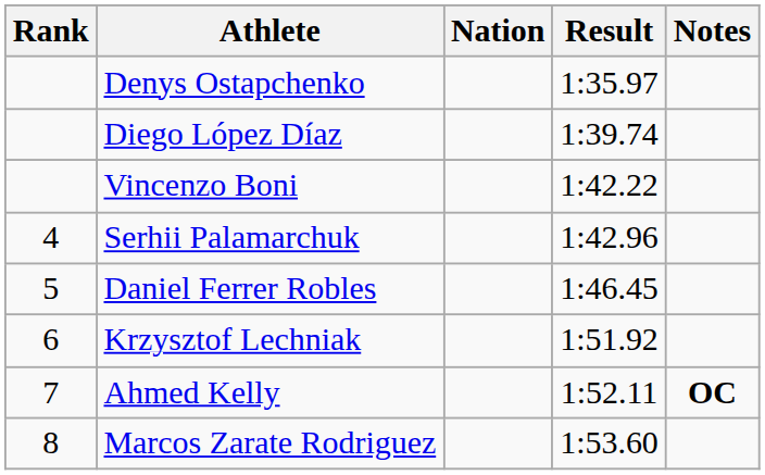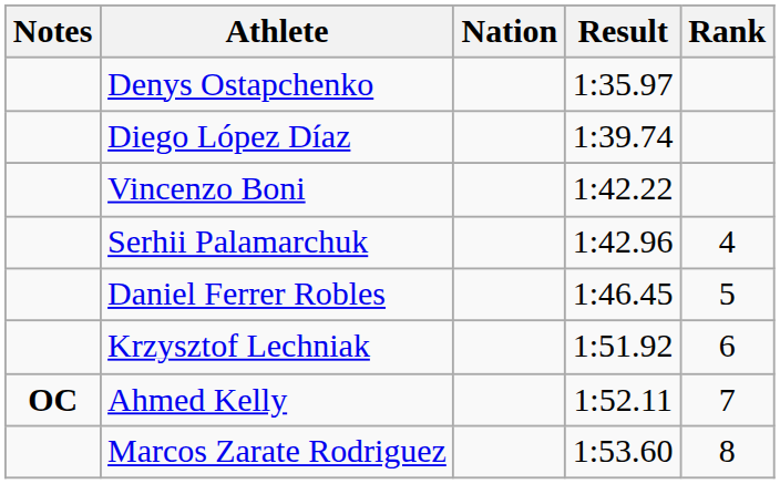 <table class="wikitable sortable" style="text-align:center">
 <tr>
-<th>Rank</th>
+<th>Notes</th>
 <th>Athlete</th>
 <th>Nation</th>
 <th>Result</th>
-<th>Notes</th>
+<th>Rank</th>
 </tr>
 <tr>
 <td></td>
 <td align="left"><a href='#'>Denys Ostapchenko</a></td>
 <td align="left"></td>
 <td>1:35.97</td>
 <td></td>
 </tr>
 <tr>
 <td></td>
 <td align="left"><a href='#'>Diego López Díaz</a></td>
 <td align="left"></td>
 <td>1:39.74</td>
 <td></td>
 </tr>
 <tr>
 <td></td>
 <td align="left"><a href='#'>Vincenzo Boni</a></td>
 <td align="left"></td>
 <td>1:42.22</td>
 <td></td>
 </tr>
 <tr>
-<td>4</td>
+<td></td>
 <td align="left"><a href='#'>Serhii Palamarchuk</a></td>
 <td align="left"></td>
 <td>1:42.96</td>
-<td></td>
+<td>4</td>
 </tr>
 <tr>
-<td>5</td>
+<td></td>
 <td align="left"><a href='#'>Daniel Ferrer Robles</a></td>
 <td align="left"></td>
 <td>1:46.45</td>
-<td></td>
+<td>5</td>
 </tr>
 <tr>
-<td>6</td>
+<td></td>
 <td align="left"><a href='#'>Krzysztof Lechniak</a></td>
 <td align="left"></td>
 <td>1:51.92</td>
-<td></td>
+<td>6</td>
 </tr>
 <tr>
-<td>7</td>
+<td><strong>OC</strong></td>
 <td align="left"><a href='#'>Ahmed Kelly</a></td>
 <td align="left"></td>
 <td>1:52.11</td>
-<td><strong>OC</strong></td>
+<td>7</td>
 </tr>
 <tr>
-<td>8</td>
+<td></td>
 <td align="left"><a href='#'>Marcos Zarate Rodriguez</a></td>
 <td align="left"></td>
 <td>1:53.60</td>
-<td></td>
+<td>8</td>
 </tr>
 </table>
